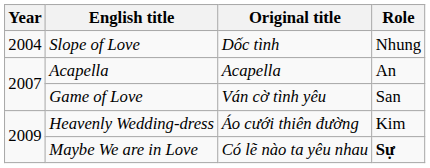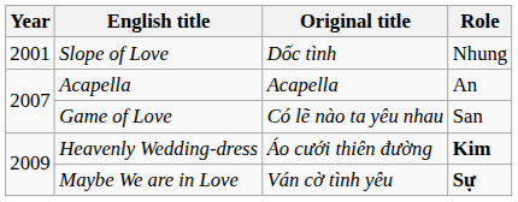 <table class="wikitable sortable">
 <tr>
 <th>Year</th>
 <th>English title</th>
 <th>Original title</th>
 <th>Role</th>
 </tr>
 <tr>
-<td>2004</td>
+<td>2001</td>
 <td><em>Slope of Love</em></td>
 <td><em>Dốc tình</em></td>
 <td>Nhung</td>
 </tr>
 <tr>
 <td rowspan="2">2007</td>
 <td><em>Acapella</em></td>
 <td><em>Acapella</em></td>
 <td>An</td>
 </tr>
 <tr>
 <td><em>Game of Love</em></td>
-<td><em>Ván cờ tình yêu</em></td>
+<td><em>Có lẽ nào ta yêu nhau</em></td>
 <td>San</td>
 </tr>
 <tr>
 <td rowspan="2">2009</td>
 <td><em>Heavenly Wedding-dress</em></td>
 <td><em>Áo cưới thiên đường</em></td>
-<td>Kim</td>
+<td><strong>Kim</strong></td>
 </tr>
 <tr>
 <td><em>Maybe We are in Love</em></td>
-<td><em>Có lẽ nào ta yêu nhau</em></td>
+<td><em>Ván cờ tình yêu</em></td>
 <td><strong>Sự</strong></td>
 </tr>
 </table>
